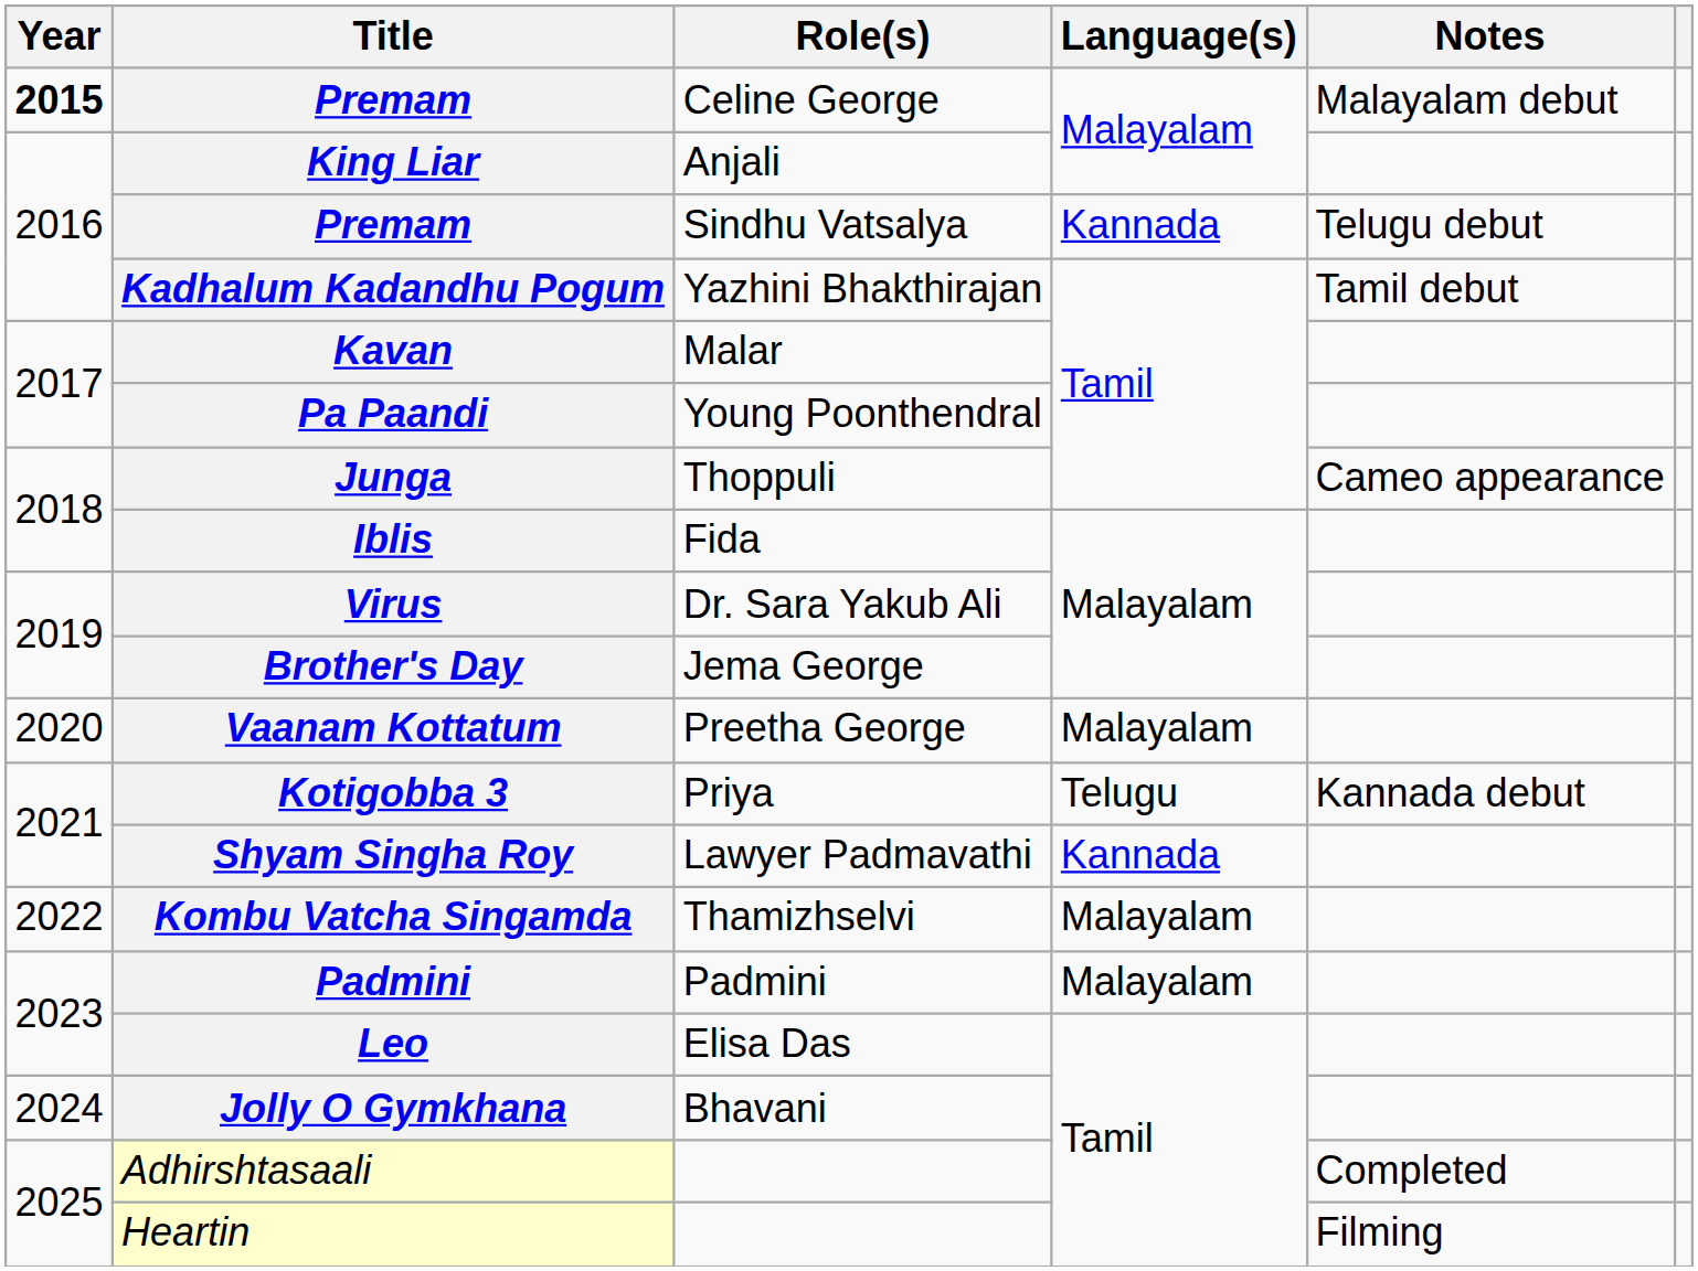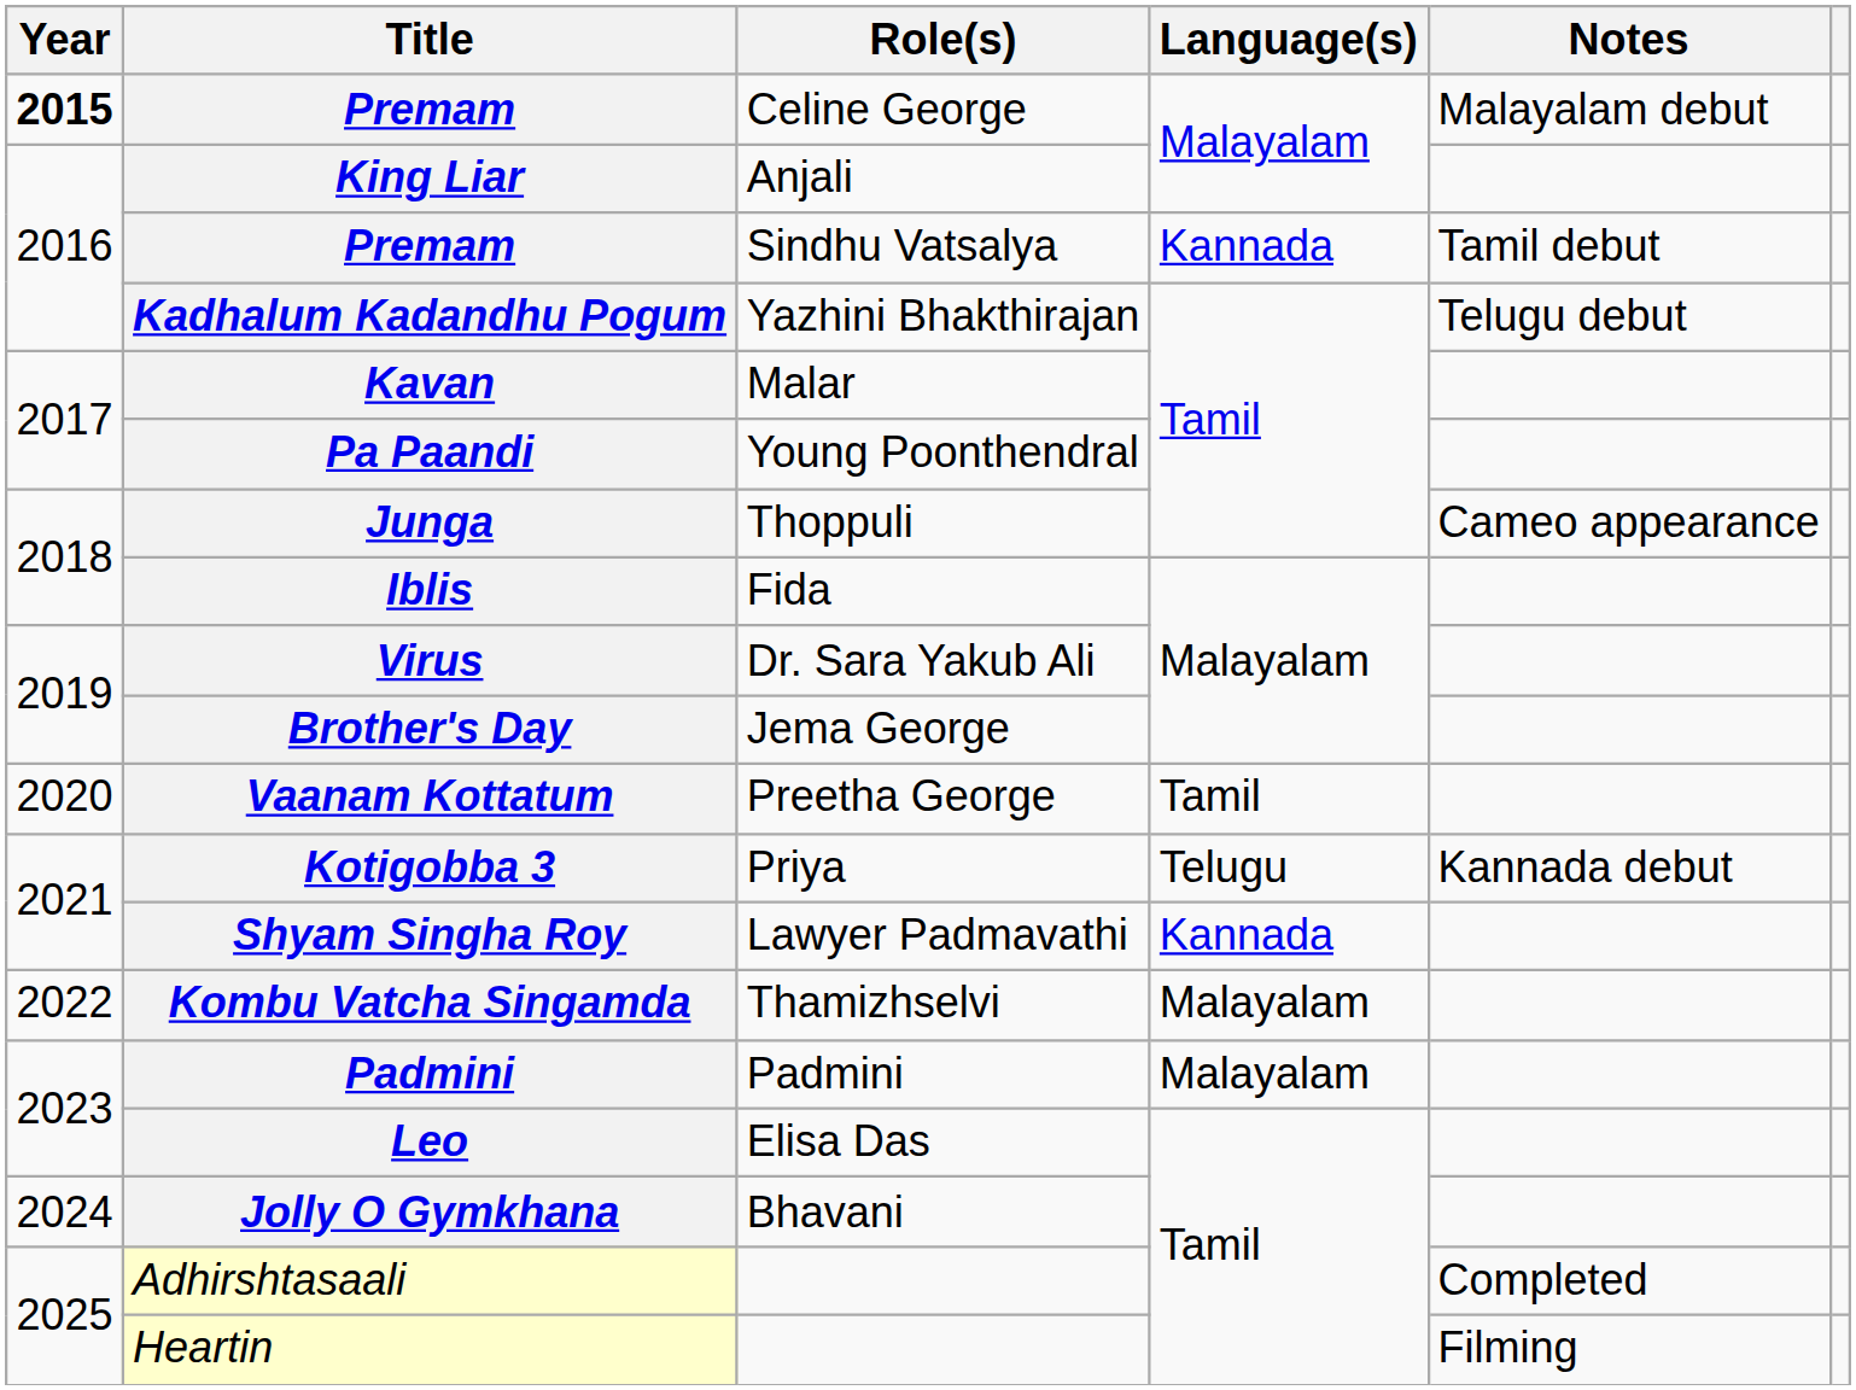 <table class="wikitable plainrowheaders sortable">
 <tr>
 <th scope="col">Year</th>
 <th scope="col">Title</th>
 <th scope="col">Role(s)</th>
 <th scope="col">Language(s)</th>
 <th scope="col" class="unsortable">Notes</th>
 <th scope="col" class="unsortable"></th>
 </tr>
 <tr>
 <td><strong>2015</strong></td>
 <th scope="row"><em><a href='#'>Premam</a></em></th>
 <td>Celine George</td>
 <td rowspan="2"><a href='#'>Malayalam</a></td>
 <td>Malayalam debut</td>
 <td></td>
 </tr>
 <tr>
 <td rowspan="3">2016</td>
 <th scope="row"><em><a href='#'>King Liar</a></em></th>
 <td>Anjali</td>
 <td></td>
 <td></td>
 </tr>
 <tr>
 <th scope="row"><em><a href='#'>Premam</a></em></th>
 <td>Sindhu Vatsalya</td>
 <td><a href='#'>Kannada</a></td>
-<td>Telugu debut</td>
+<td>Tamil debut</td>
 <td></td>
 </tr>
 <tr>
 <th scope="row"><em><a href='#'>Kadhalum Kadandhu Pogum</a></em></th>
 <td>Yazhini Bhakthirajan</td>
 <td rowspan="4"><a href='#'>Tamil</a></td>
-<td>Tamil debut</td>
+<td>Telugu debut</td>
 <td></td>
 </tr>
 <tr>
 <td rowspan="2">2017</td>
 <th scope="row"><em><a href='#'>Kavan</a></em></th>
 <td>Malar</td>
 <td></td>
 <td></td>
 </tr>
 <tr>
 <th scope="row"><em><a href='#'>Pa Paandi</a></em></th>
 <td>Young Poonthendral</td>
 <td></td>
 <td></td>
 </tr>
 <tr>
 <td rowspan="2">2018</td>
 <th scope="row"><em><a href='#'>Junga</a></em></th>
 <td>Thoppuli</td>
 <td>Cameo appearance</td>
 <td></td>
 </tr>
 <tr>
 <th scope="row"><em><a href='#'>Iblis</a></em></th>
 <td>Fida</td>
 <td rowspan="3">Malayalam</td>
 <td></td>
 <td></td>
 </tr>
 <tr>
 <td rowspan="2">2019</td>
 <th scope="row"><em><a href='#'>Virus</a></em></th>
 <td>Dr. Sara Yakub Ali</td>
 <td></td>
 <td></td>
 </tr>
 <tr>
 <th scope="row"><em><a href='#'>Brother's Day</a></em></th>
 <td>Jema George</td>
 <td></td>
 <td></td>
 </tr>
 <tr>
 <td rowspan="1">2020</td>
 <th scope="row"><em><a href='#'>Vaanam Kottatum</a></em></th>
 <td>Preetha George</td>
-<td>Malayalam</td>
+<td>Tamil</td>
 <td></td>
 <td></td>
 </tr>
 <tr>
 <td rowspan="2">2021</td>
 <th scope="row"><em><a href='#'>Kotigobba 3</a></em></th>
 <td>Priya</td>
 <td>Telugu</td>
 <td>Kannada debut</td>
 <td></td>
 </tr>
 <tr>
 <th scope="row"><em><a href='#'>Shyam Singha Roy</a></em></th>
 <td>Lawyer Padmavathi</td>
 <td><a href='#'>Kannada</a></td>
 <td></td>
 <td></td>
 </tr>
 <tr>
 <td>2022</td>
 <th scope="row"><em><a href='#'>Kombu Vatcha Singamda</a></em></th>
 <td>Thamizhselvi</td>
 <td>Malayalam</td>
 <td></td>
 <td></td>
 </tr>
 <tr>
 <td rowspan="2">2023</td>
 <th scope="row"><em><a href='#'>Padmini</a></em></th>
 <td>Padmini</td>
 <td>Malayalam</td>
 <td></td>
 <td></td>
 </tr>
 <tr>
 <th scope="row"><em><a href='#'>Leo</a></em></th>
 <td>Elisa Das</td>
 <td rowspan="4">Tamil</td>
 <td></td>
 <td></td>
 </tr>
 <tr>
 <td>2024</td>
 <th scope="row"><em><a href='#'>Jolly O Gymkhana</a></em></th>
 <td>Bhavani</td>
 <td></td>
 <td></td>
 </tr>
 <tr>
 <td rowspan="2">2025</td>
 <td style="background:#ffc;"><em>Adhirshtasaali</em> </td>
 <td></td>
 <td>Completed</td>
 <td></td>
 </tr>
 <tr>
 <td Style="background:#ffc;"><em>Heartin</em> </td>
 <td></td>
 <td>Filming</td>
 <td></td>
 </tr>
 </table>
